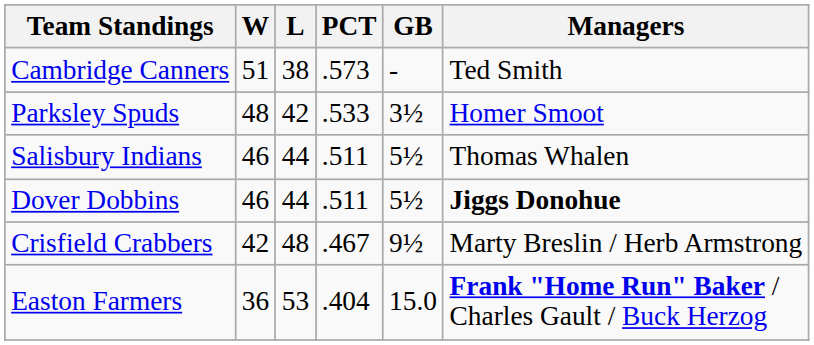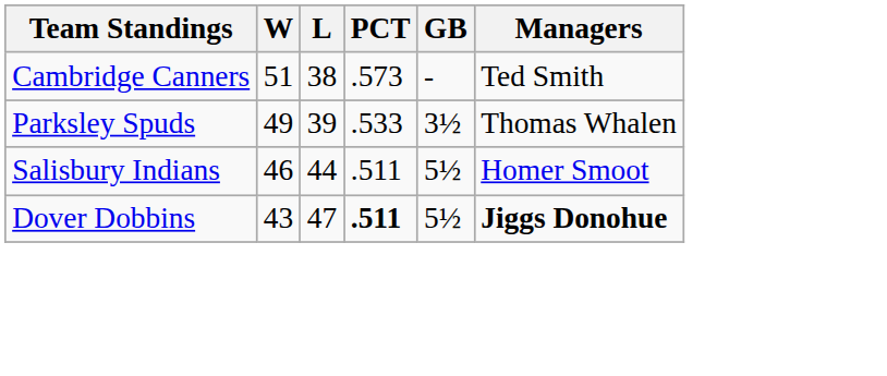 <table class="wikitable">
 <tr>
 <th>Team Standings</th>
 <th>W</th>
 <th>L</th>
 <th>PCT</th>
 <th>GB</th>
 <th>Managers</th>
 </tr>
 <tr>
 <td><a href='#'>Cambridge Canners</a></td>
 <td>51</td>
 <td>38</td>
 <td>.573</td>
 <td>-</td>
 <td>Ted Smith</td>
 </tr>
 <tr>
 <td><a href='#'>Parksley Spuds</a></td>
-<td>48</td>
-<td>42</td>
+<td>49</td>
+<td>39</td>
 <td>.533</td>
 <td>3½</td>
-<td><a href='#'>Homer Smoot</a></td>
+<td>Thomas Whalen</td>
 </tr>
 <tr>
 <td><a href='#'>Salisbury Indians</a></td>
 <td>46</td>
 <td>44</td>
 <td>.511</td>
 <td>5½</td>
-<td>Thomas Whalen</td>
+<td><a href='#'>Homer Smoot</a></td>
 </tr>
 <tr>
 <td><a href='#'>Dover Dobbins</a></td>
-<td>46</td>
-<td>44</td>
-<td>.511</td>
+<td>43</td>
+<td>47</td>
+<td><strong>.511</strong></td>
 <td>5½</td>
 <td><strong>Jiggs Donohue</strong></td>
 </tr>
-<tr>
-<td><a href='#'>Crisfield Crabbers</a></td>
-<td>42</td>
-<td>48</td>
-<td>.467</td>
-<td>9½</td>
-<td>Marty Breslin / Herb Armstrong</td>
-</tr>
-<tr>
-<td><a href='#'>Easton Farmers</a></td>
-<td>36</td>
-<td>53</td>
-<td>.404</td>
-<td>15.0</td>
-<td><strong><a href='#'>Frank "Home Run" Baker</a></strong> /<br> Charles Gault / <a href='#'>Buck Herzog</a></td>
-</tr>
 </table>
